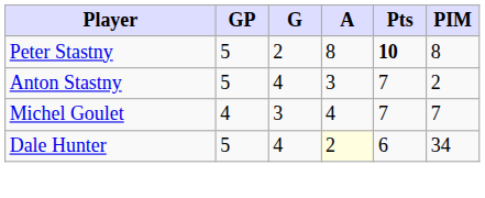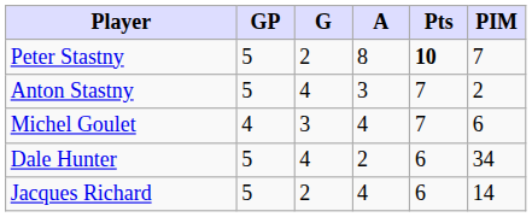 <table class="wikitable">
 <tr>
 <th style="background:#ddf; width:40%;">Player</th>
 <th style="background:#ddf; width:10%;">GP</th>
 <th style="background:#ddf; width:10%;">G</th>
 <th style="background:#ddf; width:10%;">A</th>
 <th style="background:#ddf; width:10%;">Pts</th>
 <th style="background:#ddf; width:10%;">PIM</th>
 </tr>
 <tr>
 <td><a href='#'>Peter Stastny</a></td>
 <td>5</td>
 <td>2</td>
 <td>8</td>
 <td><strong>10</strong></td>
-<td>8</td>
+<td>7</td>
 </tr>
 <tr>
 <td><a href='#'>Anton Stastny</a></td>
 <td>5</td>
 <td>4</td>
 <td>3</td>
 <td>7</td>
 <td>2</td>
 </tr>
 <tr>
 <td><a href='#'>Michel Goulet</a></td>
 <td>4</td>
 <td>3</td>
 <td>4</td>
 <td>7</td>
-<td>7</td>
+<td>6</td>
 </tr>
 <tr>
 <td><a href='#'>Dale Hunter</a></td>
 <td>5</td>
 <td>4</td>
-<td style="background: lightyellow;">2</td>
+<td>2</td>
 <td>6</td>
 <td>34</td>
 </tr>
+<tr>
+<td><a href='#'>Jacques Richard</a></td>
+<td>5</td>
+<td>2</td>
+<td>4</td>
+<td>6</td>
+<td>14</td>
+</tr>
 </table>
